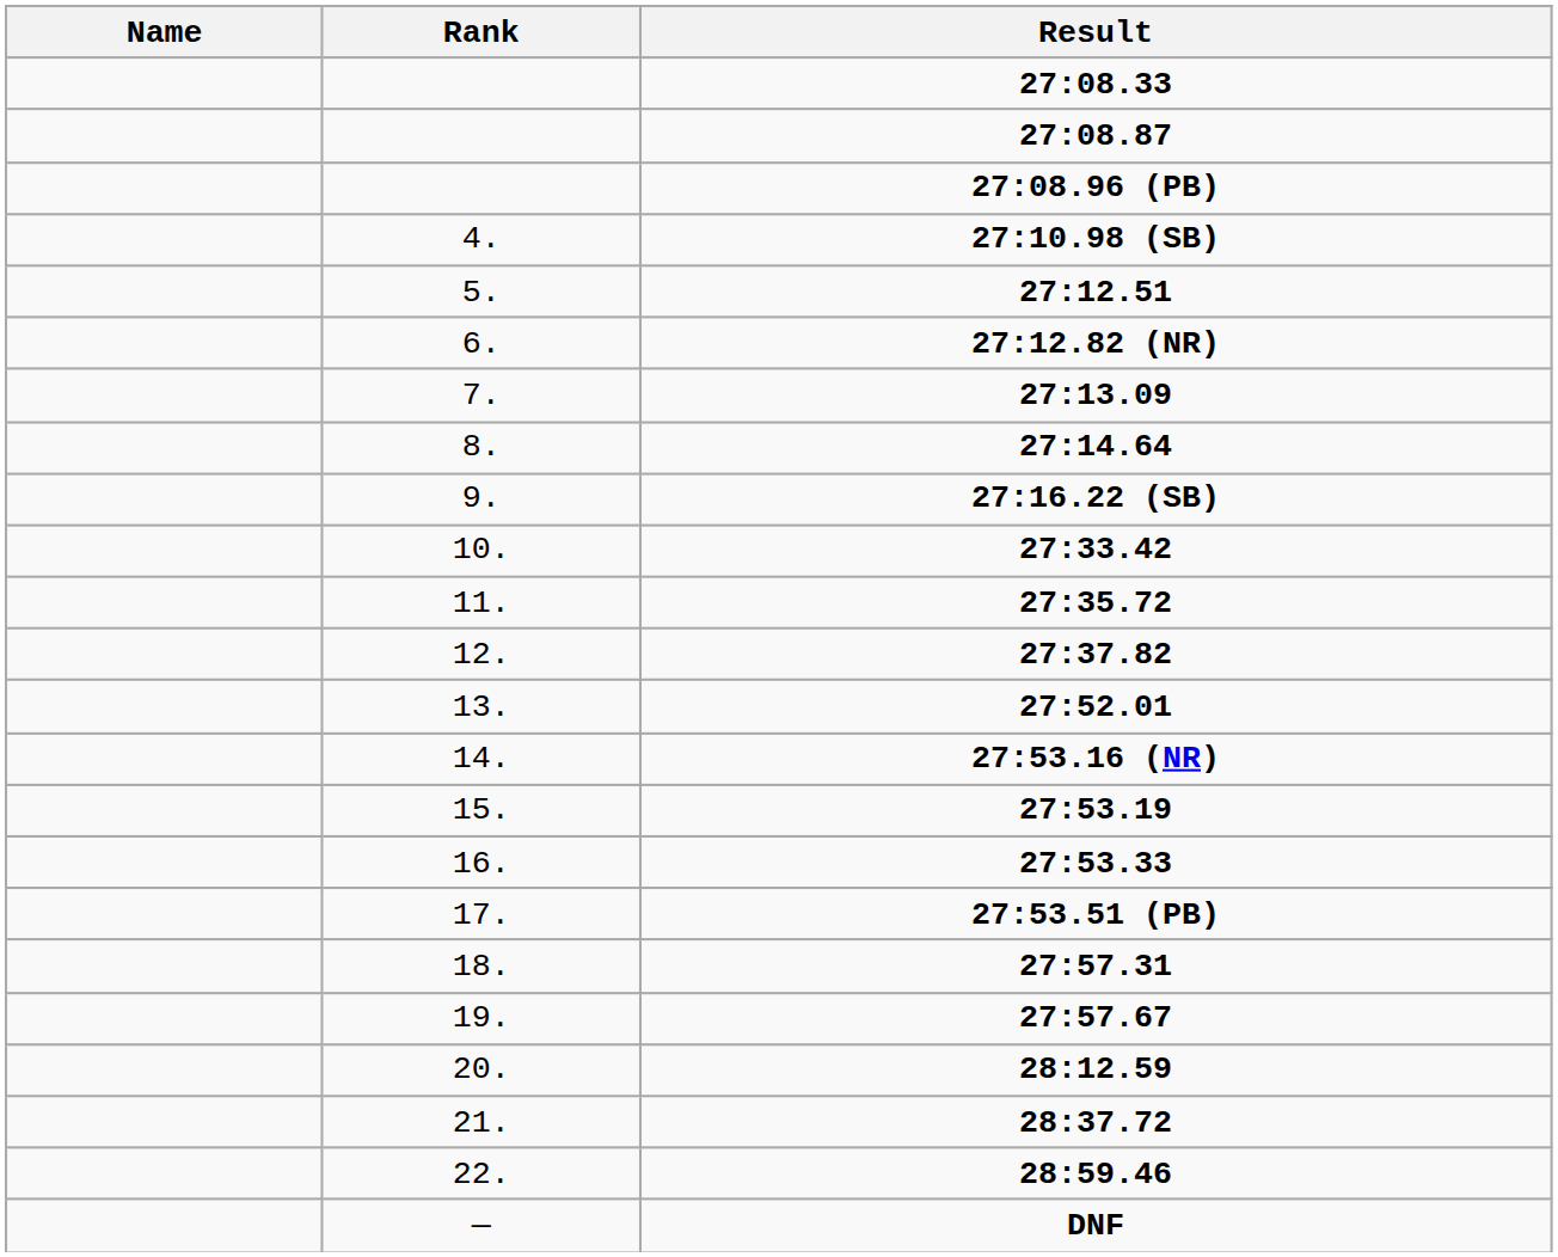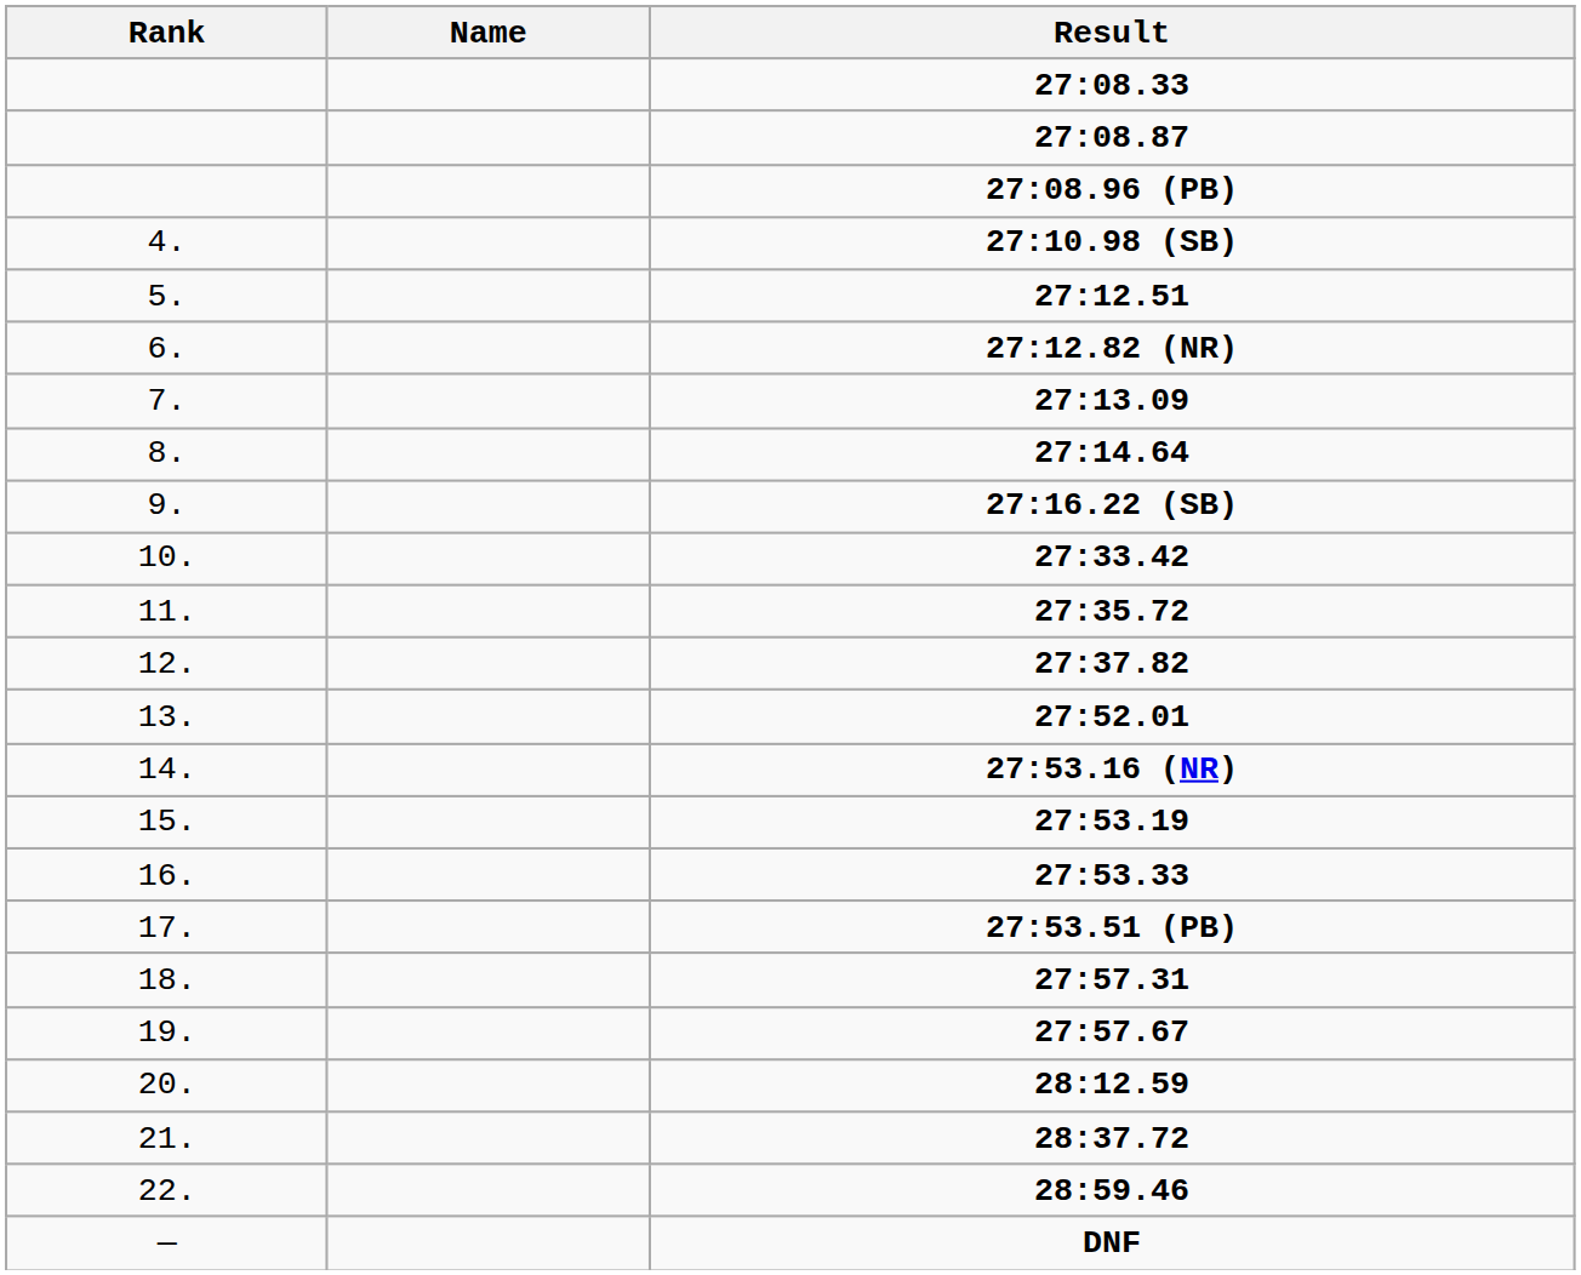 <table class="wikitable sortable"  width=50%>
 <tr>
+<th>Rank</th>
 <th>Name</th>
-<th>Rank</th>
 <th>Result</th>
 </tr>
 <tr>
+<td align="center"></td>
 <td></td>
-<td align="center"></td>
 <td align="center"><strong>27:08.33</strong></td>
 </tr>
 <tr>
+<td align="center"></td>
 <td></td>
-<td align="center"></td>
 <td align="center"><strong>27:08.87</strong></td>
 </tr>
 <tr>
+<td align="center"></td>
 <td></td>
-<td align="center"></td>
 <td align="center"><strong>27:08.96 (PB)</strong></td>
 </tr>
 <tr>
+<td align="center">4.</td>
 <td></td>
-<td align="center">4.</td>
 <td align="center"><strong>27:10.98 (SB)</strong></td>
 </tr>
 <tr>
+<td align="center">5.</td>
 <td></td>
-<td align="center">5.</td>
 <td align="center"><strong>27:12.51</strong></td>
 </tr>
 <tr>
+<td align="center">6.</td>
 <td></td>
-<td align="center">6.</td>
 <td align="center"><strong>27:12.82 (NR)</strong></td>
 </tr>
 <tr>
+<td align="center">7.</td>
 <td></td>
-<td align="center">7.</td>
 <td align="center"><strong>27:13.09</strong></td>
 </tr>
 <tr>
+<td align="center">8.</td>
 <td></td>
-<td align="center">8.</td>
 <td align="center"><strong>27:14.64</strong></td>
 </tr>
 <tr>
+<td align="center">9.</td>
 <td></td>
-<td align="center">9.</td>
 <td align="center"><strong>27:16.22 (SB)</strong></td>
 </tr>
 <tr>
+<td align="center">10.</td>
 <td></td>
-<td align="center">10.</td>
 <td align="center"><strong>27:33.42</strong></td>
 </tr>
 <tr>
+<td align="center">11.</td>
 <td></td>
-<td align="center">11.</td>
 <td align="center"><strong>27:35.72</strong></td>
 </tr>
 <tr>
+<td align="center">12.</td>
 <td></td>
-<td align="center">12.</td>
 <td align="center"><strong>27:37.82</strong></td>
 </tr>
 <tr>
+<td align="center">13.</td>
 <td></td>
-<td align="center">13.</td>
 <td align="center"><strong>27:52.01</strong></td>
 </tr>
 <tr>
+<td align="center">14.</td>
 <td></td>
-<td align="center">14.</td>
 <td align="center"><strong>27:53.16 (<a href='#'>NR</a>)</strong></td>
 </tr>
 <tr>
+<td align="center">15.</td>
 <td></td>
-<td align="center">15.</td>
 <td align="center"><strong>27:53.19</strong></td>
 </tr>
 <tr>
+<td align="center">16.</td>
 <td></td>
-<td align="center">16.</td>
 <td align="center"><strong>27:53.33</strong></td>
 </tr>
 <tr>
+<td align="center">17.</td>
 <td></td>
-<td align="center">17.</td>
 <td align="center"><strong>27:53.51 (PB)</strong></td>
 </tr>
 <tr>
+<td align="center">18.</td>
 <td></td>
-<td align="center">18.</td>
 <td align="center"><strong>27:57.31</strong></td>
 </tr>
 <tr>
+<td align="center">19.</td>
 <td></td>
-<td align="center">19.</td>
 <td align="center"><strong>27:57.67</strong></td>
 </tr>
 <tr>
+<td align="center">20.</td>
 <td></td>
-<td align="center">20.</td>
 <td align="center"><strong>28:12.59</strong></td>
 </tr>
 <tr>
+<td align="center">21.</td>
 <td></td>
-<td align="center">21.</td>
 <td align="center"><strong>28:37.72</strong></td>
 </tr>
 <tr>
+<td align="center">22.</td>
 <td></td>
-<td align="center">22.</td>
 <td align="center"><strong>28:59.46</strong></td>
 </tr>
 <tr>
+<td align="center">—</td>
 <td></td>
-<td align="center">—</td>
 <td align="center"><strong>DNF</strong></td>
 </tr>
 </table>
